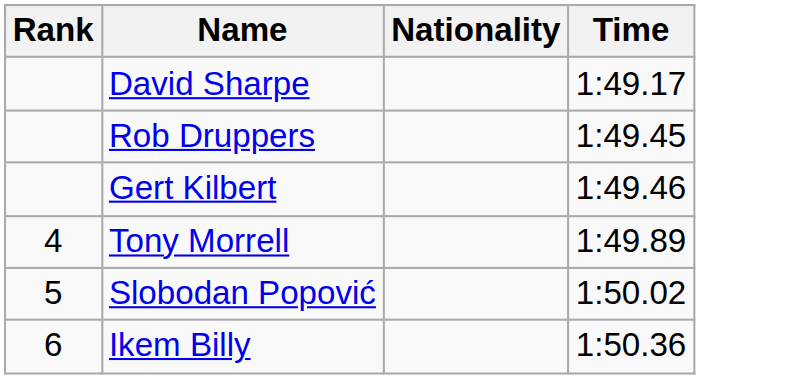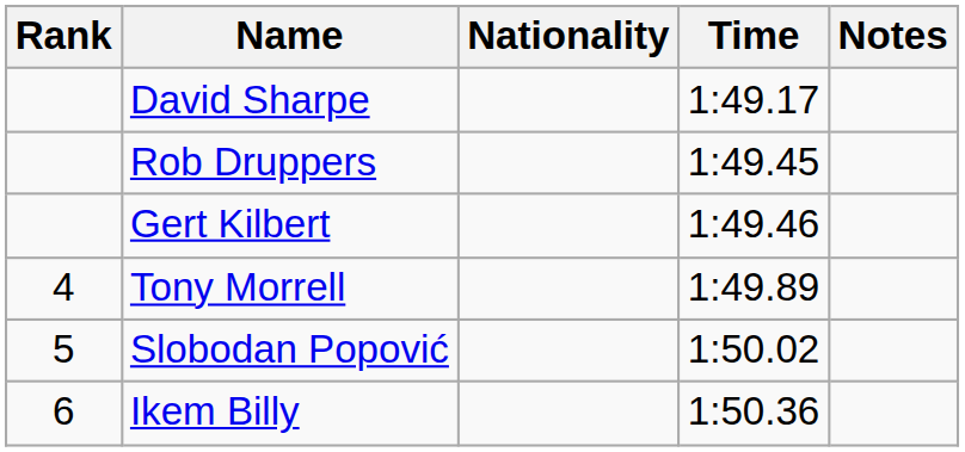 <table class="wikitable sortable" style="text-align:center">
 <tr>
 <th>Rank</th>
 <th>Name</th>
 <th>Nationality</th>
 <th>Time</th>
+<th>Notes</th>
 </tr>
 <tr>
 <td></td>
 <td align="left"><a href='#'>David Sharpe</a></td>
 <td align=left></td>
 <td>1:49.17</td>
+<td></td>
 </tr>
 <tr>
 <td></td>
 <td align="left"><a href='#'>Rob Druppers</a></td>
 <td align=left></td>
 <td>1:49.45</td>
+<td></td>
 </tr>
 <tr>
 <td></td>
 <td align="left"><a href='#'>Gert Kilbert</a></td>
 <td align=left></td>
 <td>1:49.46</td>
+<td></td>
 </tr>
 <tr>
 <td>4</td>
 <td align="left"><a href='#'>Tony Morrell</a></td>
 <td align=left></td>
 <td>1:49.89</td>
+<td></td>
 </tr>
 <tr>
 <td>5</td>
 <td align="left"><a href='#'>Slobodan Popović</a></td>
 <td align=left></td>
 <td>1:50.02</td>
+<td></td>
 </tr>
 <tr>
 <td>6</td>
 <td align="left"><a href='#'>Ikem Billy</a></td>
 <td align=left></td>
 <td>1:50.36</td>
+<td></td>
 </tr>
 </table>
